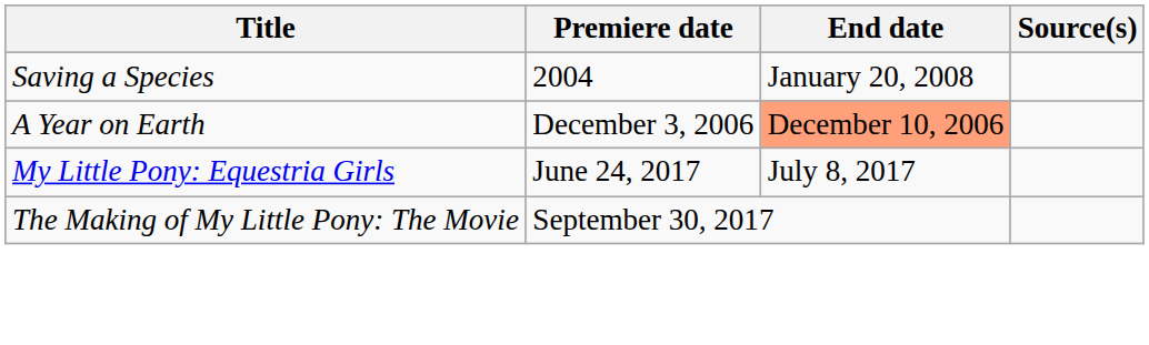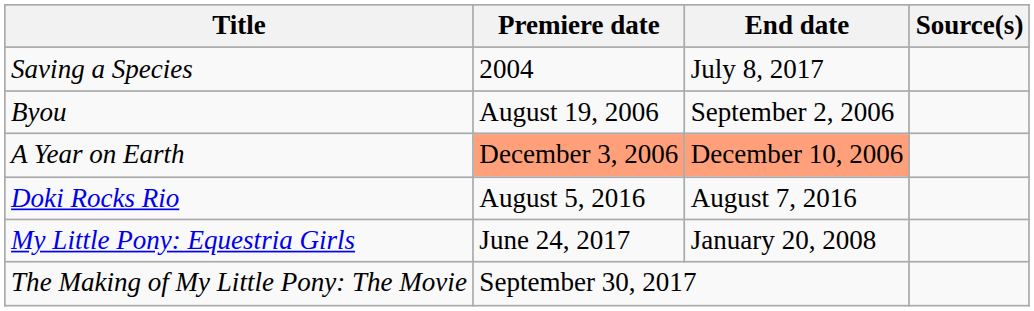 <table class="wikitable sortable">
 <tr>
 <th>Title</th>
 <th>Premiere date</th>
 <th>End date</th>
 <th>Source(s)</th>
 </tr>
 <tr>
 <td><em>Saving a Species</em></td>
 <td>2004</td>
-<td>January 20, 2008</td>
+<td>July 8, 2017</td>
+<td></td>
+</tr>
+<tr>
+<td><em>Byou</em></td>
+<td>August 19, 2006</td>
+<td>September 2, 2006</td>
 <td></td>
 </tr>
 <tr>
 <td><em>A Year on Earth</em></td>
-<td>December 3, 2006</td>
+<td style="background: lightsalmon;">December 3, 2006</td>
 <td style="background: lightsalmon;">December 10, 2006</td>
+<td></td>
+</tr>
+<tr>
+<td><em><a href='#'>Doki Rocks Rio</a></em></td>
+<td>August 5, 2016</td>
+<td>August 7, 2016</td>
 <td></td>
 </tr>
 <tr>
 <td><em><a href='#'>My Little Pony: Equestria Girls</a></em></td>
 <td>June 24, 2017</td>
-<td>July 8, 2017</td>
+<td>January 20, 2008</td>
 <td></td>
 </tr>
 <tr>
 <td><em>The Making of My Little Pony: The Movie</em></td>
 <td colspan=2>September 30, 2017</td>
 <td></td>
 </tr>
 </table>
